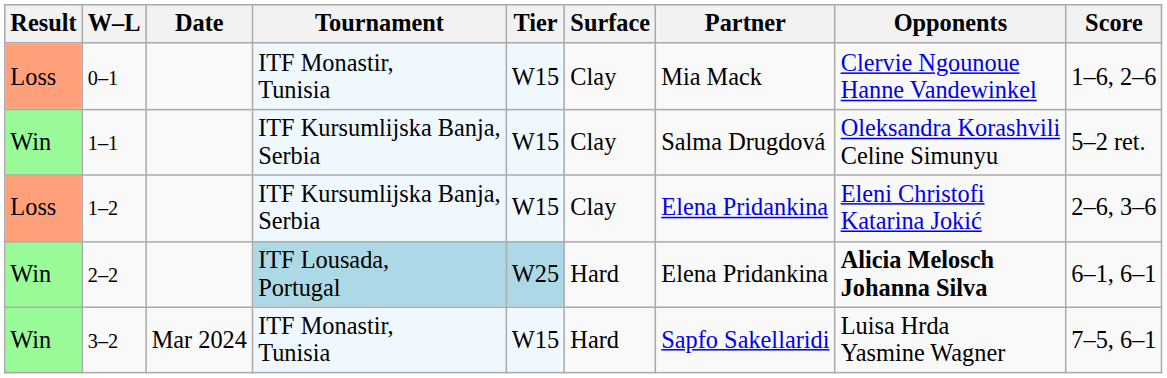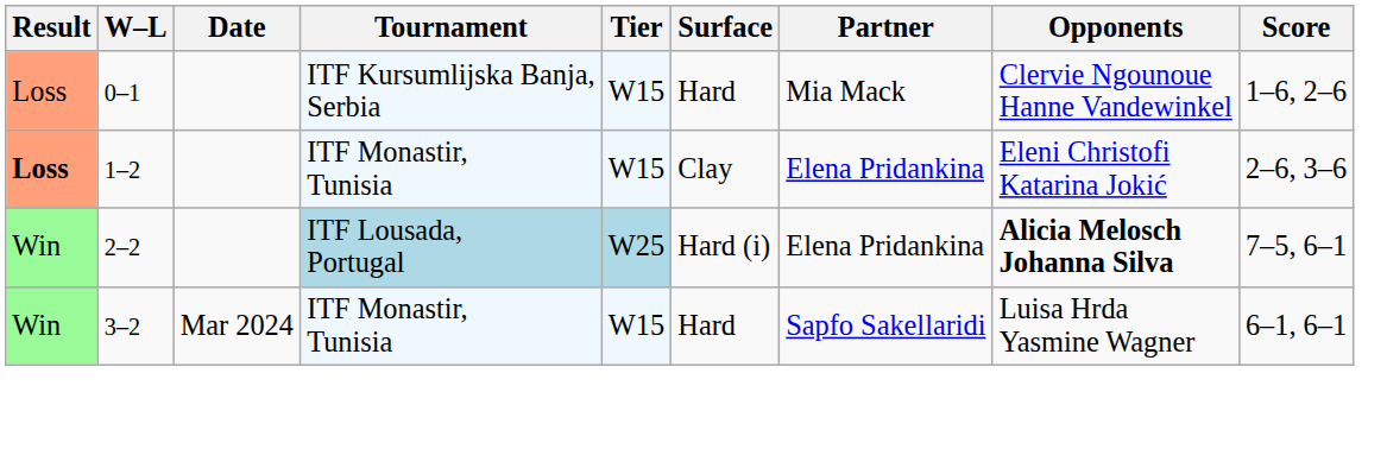 <table class="sortable wikitable nowrap">
 <tr>
 <th>Result</th>
 <th class="unsortable">W–L</th>
 <th>Date</th>
 <th>Tournament</th>
 <th>Tier</th>
 <th>Surface</th>
 <th>Partner</th>
 <th>Opponents</th>
 <th class="unsortable">Score</th>
 </tr>
 <tr>
 <td style="background:#ffa07a;">Loss</td>
 <td><small>0–1</small></td>
 <td></td>
-<td style="background:#f0f8ff;">ITF Monastir, <br> Tunisia</td>
+<td style="background:#f0f8ff;">ITF Kursumlijska Banja, <br> Serbia</td>
 <td style="background:#f0f8ff;">W15</td>
-<td>Clay</td>
+<td>Hard</td>
 <td> Mia Mack</td>
 <td> <a href='#'>Clervie Ngounoue</a> <br>  <a href='#'>Hanne Vandewinkel</a></td>
 <td>1–6, 2–6</td>
 </tr>
 <tr>
-<td style="background:#98fb98;">Win</td>
-<td><small>1–1</small></td>
-<td></td>
-<td style="background:#f0f8ff;">ITF Kursumlijska Banja, <br> Serbia</td>
-<td style="background:#f0f8ff;">W15</td>
-<td>Clay</td>
-<td> Salma Drugdová</td>
-<td> <a href='#'>Oleksandra Korashvili</a> <br>  Celine Simunyu</td>
-<td>5–2 ret.</td>
-</tr>
-<tr>
-<td style="background:#ffa07a;">Loss</td>
+<td style="background:#ffa07a;"><strong>Loss</strong></td>
 <td><small>1–2</small></td>
 <td></td>
-<td style="background:#f0f8ff;">ITF Kursumlijska Banja, <br> Serbia</td>
+<td style="background:#f0f8ff;">ITF Monastir, <br> Tunisia</td>
 <td style="background:#f0f8ff;">W15</td>
 <td>Clay</td>
 <td> <a href='#'>Elena Pridankina</a></td>
 <td> <a href='#'>Eleni Christofi</a> <br>  <a href='#'>Katarina Jokić</a></td>
 <td>2–6, 3–6</td>
 </tr>
 <tr>
 <td style="background:#98fb98;">Win</td>
 <td><small>2–2</small></td>
 <td></td>
 <td style="background:lightblue;">ITF Lousada, <br> Portugal</td>
 <td style="background:lightblue;">W25</td>
-<td>Hard</td>
+<td>Hard (i)</td>
 <td> Elena Pridankina</td>
 <td><strong> Alicia Melosch <br>  Johanna Silva</strong></td>
-<td>6–1, 6–1</td>
+<td>7–5, 6–1</td>
 </tr>
 <tr>
 <td style="background:#98fb98;">Win</td>
 <td><small>3–2</small></td>
 <td>Mar 2024</td>
 <td style="background:#f0f8ff;">ITF Monastir, <br> Tunisia</td>
 <td style="background:#f0f8ff;">W15</td>
 <td>Hard</td>
 <td> <a href='#'>Sapfo Sakellaridi</a></td>
 <td> Luisa Hrda <br>  Yasmine Wagner</td>
-<td>7–5, 6–1</td>
+<td>6–1, 6–1</td>
 </tr>
 </table>
